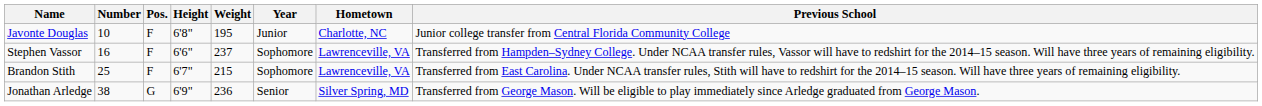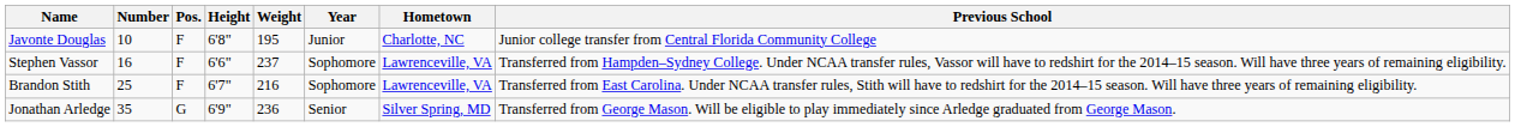 <table class="wikitable sortable">
 <tr>
 <th>Name</th>
 <th>Number</th>
 <th>Pos.</th>
 <th>Height</th>
 <th>Weight</th>
 <th>Year</th>
 <th>Hometown</th>
 <th class="unsortable">Previous School</th>
 </tr>
 <tr>
 <td sortname><a href='#'>Javonte Douglas</a></td>
 <td>10</td>
 <td>F</td>
 <td>6'8"</td>
 <td>195</td>
 <td>Junior</td>
 <td><a href='#'>Charlotte, NC</a></td>
 <td>Junior college transfer from <a href='#'>Central Florida Community College</a></td>
 </tr>
 <tr>
 <td sortname>Stephen Vassor</td>
 <td>16</td>
 <td>F</td>
 <td>6'6"</td>
 <td>237</td>
 <td>Sophomore</td>
 <td><a href='#'>Lawrenceville, VA</a></td>
 <td>Transferred from <a href='#'>Hampden–Sydney College</a>. Under NCAA transfer rules, Vassor will have to redshirt for the 2014–15 season. Will have three years of remaining eligibility.</td>
 </tr>
 <tr>
 <td sortname>Brandon Stith</td>
 <td>25</td>
 <td>F</td>
 <td>6'7"</td>
-<td>215</td>
+<td>216</td>
 <td>Sophomore</td>
 <td><a href='#'>Lawrenceville, VA</a></td>
 <td>Transferred from <a href='#'>East Carolina</a>. Under NCAA transfer rules, Stith will have to redshirt for the 2014–15 season. Will have three years of remaining eligibility.</td>
 </tr>
 <tr>
 <td sortname>Jonathan Arledge</td>
-<td>38</td>
+<td>35</td>
 <td>G</td>
 <td>6'9"</td>
 <td>236</td>
 <td>Senior</td>
 <td><a href='#'>Silver Spring, MD</a></td>
 <td>Transferred from <a href='#'>George Mason</a>. Will be eligible to play immediately since Arledge graduated from <a href='#'>George Mason</a>.</td>
 </tr>
 </table>
